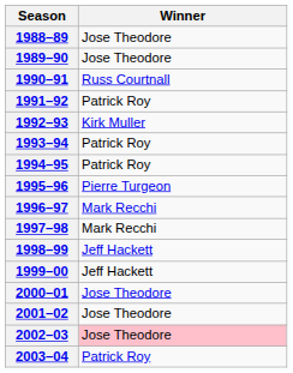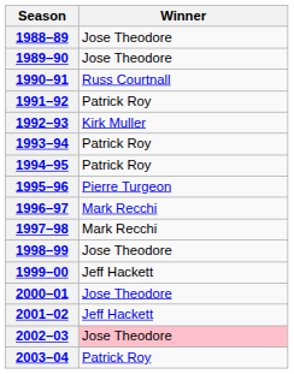 <table class="wikitable">
 <tr>
 <th scope="col" style="width:5em">Season</th>
 <th scope="col" style="width:15em">Winner</th>
 </tr>
 <tr>
 <th scope="row"><a href='#'>1988–89</a></th>
 <td>Jose Theodore</td>
 </tr>
 <tr>
 <th scope="row"><a href='#'>1989–90</a></th>
 <td>Jose Theodore</td>
 </tr>
 <tr>
 <th scope="row"><a href='#'>1990–91</a></th>
 <td><a href='#'>Russ Courtnall</a></td>
 </tr>
 <tr>
 <th scope="row"><a href='#'>1991–92</a></th>
 <td>Patrick Roy</td>
 </tr>
 <tr>
 <th scope="row"><a href='#'>1992–93</a></th>
 <td><a href='#'>Kirk Muller</a></td>
 </tr>
 <tr>
 <th scope="row"><a href='#'>1993–94</a></th>
 <td>Patrick Roy</td>
 </tr>
 <tr>
 <th scope="row"><a href='#'>1994–95</a></th>
 <td>Patrick Roy</td>
 </tr>
 <tr>
 <th scope="row"><a href='#'>1995–96</a></th>
 <td><a href='#'>Pierre Turgeon</a></td>
 </tr>
 <tr>
 <th scope="row"><a href='#'>1996–97</a></th>
 <td><a href='#'>Mark Recchi</a></td>
 </tr>
 <tr>
 <th scope="row"><a href='#'>1997–98</a></th>
 <td>Mark Recchi</td>
 </tr>
 <tr>
 <th scope="row"><a href='#'>1998–99</a></th>
-<td><a href='#'>Jeff Hackett</a></td>
+<td>Jose Theodore</td>
 </tr>
 <tr>
 <th scope="row"><a href='#'>1999–00</a></th>
 <td>Jeff Hackett</td>
 </tr>
 <tr>
 <th scope="row"><a href='#'>2000–01</a></th>
 <td><a href='#'>Jose Theodore</a></td>
 </tr>
 <tr>
 <th scope="row"><a href='#'>2001–02</a></th>
-<td>Jose Theodore</td>
+<td><a href='#'>Jeff Hackett</a></td>
 </tr>
 <tr>
 <th scope="row"><a href='#'>2002–03</a></th>
 <td style="background: pink;">Jose Theodore</td>
 </tr>
 <tr>
 <th scope="row"><a href='#'>2003–04</a></th>
 <td><a href='#'>Patrick Roy</a></td>
 </tr>
 </table>
